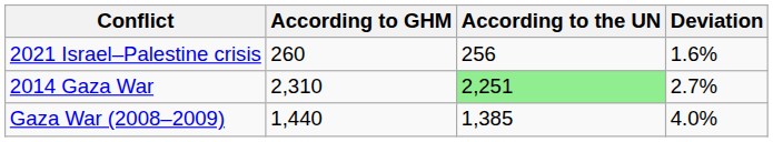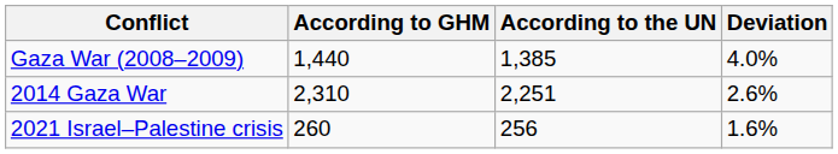 <table class="wikitable floatright">
 <tr>
 <th>Conflict</th>
 <th>According to GHM</th>
 <th>According to the UN</th>
 <th>Deviation</th>
 </tr>
 <tr>
+<td><a href='#'>Gaza War (2008–2009)</a></td>
+<td>1,440</td>
+<td>1,385</td>
+<td>4.0%</td>
+</tr>
+<tr>
+<td><a href='#'>2014 Gaza War</a></td>
+<td>2,310</td>
+<td>2,251</td>
+<td>2.6%</td>
+</tr>
+<tr>
 <td><a href='#'>2021 Israel–Palestine crisis</a></td>
 <td>260</td>
 <td>256</td>
 <td>1.6%</td>
 </tr>
-<tr>
-<td><a href='#'>2014 Gaza War</a></td>
-<td>2,310</td>
-<td style="background: lightgreen;">2,251</td>
-<td>2.7%</td>
-</tr>
-<tr>
-<td><a href='#'>Gaza War (2008–2009)</a></td>
-<td>1,440</td>
-<td>1,385</td>
-<td>4.0%</td>
-</tr>
 </table>
